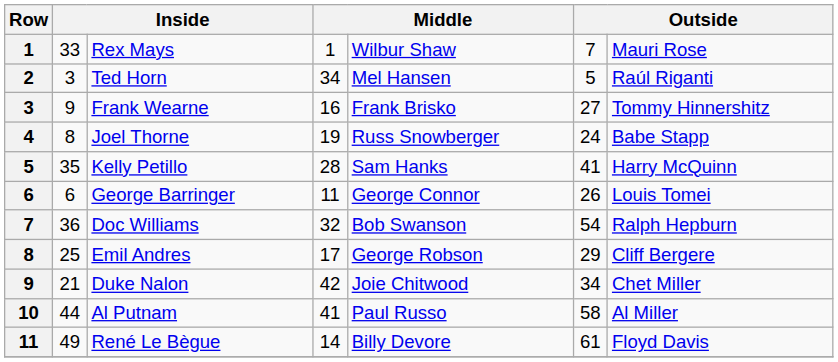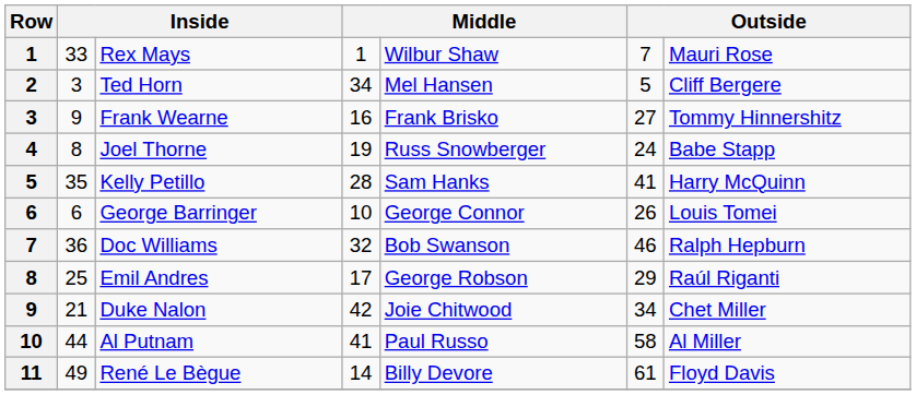 <table class="wikitable" style="font-size: 90%;">
 <tr>
 <th>Row</th>
 <th colspan=2 width="195">Inside</th>
 <th colspan=2 width="195">Middle</th>
 <th colspan=2 width="195">Outside</th>
 </tr>
 <tr>
 <th>1</th>
 <td align="center" width="20">33</td>
 <td>  <a href='#'>Rex Mays</a></td>
 <td align="center" width="20">1</td>
 <td>  <a href='#'>Wilbur Shaw</a> </td>
 <td align="center" width="20">7</td>
 <td> <a href='#'>Mauri Rose</a></td>
 </tr>
 <tr>
 <th>2</th>
 <td align="center" width="20">3</td>
 <td> <a href='#'>Ted Horn</a></td>
 <td align="center" width="20">34</td>
 <td> <a href='#'>Mel Hansen</a></td>
 <td align="center" width="20">5</td>
-<td> <a href='#'>Raúl Riganti</a></td>
+<td> <a href='#'>Cliff Bergere</a></td>
 </tr>
 <tr>
 <th>3</th>
 <td align="center" width="20">9</td>
 <td> <a href='#'>Frank Wearne</a></td>
 <td align="center" width="20">16</td>
 <td> <a href='#'>Frank Brisko</a></td>
 <td align="center" width="20">27</td>
 <td> <a href='#'>Tommy Hinnershitz</a> </td>
 </tr>
 <tr>
 <th>4</th>
 <td align="center" width="20">8</td>
 <td> <a href='#'>Joel Thorne</a></td>
 <td align="center" width="20">19</td>
 <td> <a href='#'>Russ Snowberger</a></td>
 <td align="center" width="20">24</td>
 <td> <a href='#'>Babe Stapp</a></td>
 </tr>
 <tr>
 <th>5</th>
 <td align="center" width="20">35</td>
 <td> <a href='#'>Kelly Petillo</a> </td>
 <td align="center" width="20">28</td>
 <td> <a href='#'>Sam Hanks</a> </td>
 <td align="center" width="20">41</td>
 <td> <a href='#'>Harry McQuinn</a></td>
 </tr>
 <tr>
 <th>6</th>
 <td align="center" width="20">6</td>
 <td> <a href='#'>George Barringer</a></td>
-<td align="center" width="20">11</td>
+<td align="center" width="20">10</td>
 <td> <a href='#'>George Connor</a></td>
 <td align="center" width="20">26</td>
 <td> <a href='#'>Louis Tomei</a></td>
 </tr>
 <tr>
 <th>7</th>
 <td align="center" width="20">36</td>
 <td> <a href='#'>Doc Williams</a></td>
 <td align="center" width="20">32</td>
 <td> <a href='#'>Bob Swanson</a></td>
-<td align="center" width="20">54</td>
+<td align="center" width="20">46</td>
 <td> <a href='#'>Ralph Hepburn</a></td>
 </tr>
 <tr>
 <th>8</th>
 <td align="center" width="20">25</td>
 <td> <a href='#'>Emil Andres</a></td>
 <td align="center" width="20">17</td>
 <td> <a href='#'>George Robson</a> </td>
 <td align="center" width="20">29</td>
-<td> <a href='#'>Cliff Bergere</a></td>
+<td> <a href='#'>Raúl Riganti</a></td>
 </tr>
 <tr>
 <th>9</th>
 <td align="center" width="20">21</td>
 <td> <a href='#'>Duke Nalon</a></td>
 <td align="center" width="20">42</td>
 <td> <a href='#'>Joie Chitwood</a> </td>
 <td align="center" width="20">34</td>
 <td> <a href='#'>Chet Miller</a></td>
 </tr>
 <tr>
 <th>10</th>
 <td align="center" width="20">44</td>
 <td> <a href='#'>Al Putnam</a></td>
 <td align="center" width="20">41</td>
 <td> <a href='#'>Paul Russo</a> </td>
 <td align="center" width="20">58</td>
 <td> <a href='#'>Al Miller</a></td>
 </tr>
 <tr>
 <th>11</th>
 <td align="center" width="20">49</td>
 <td> <a href='#'>René Le Bègue</a> </td>
 <td align="center" width="20">14</td>
 <td> <a href='#'>Billy Devore</a></td>
 <td align="center" width="20">61</td>
 <td> <a href='#'>Floyd Davis</a></td>
 </tr>
 <tr>
 </tr>
 </table>
